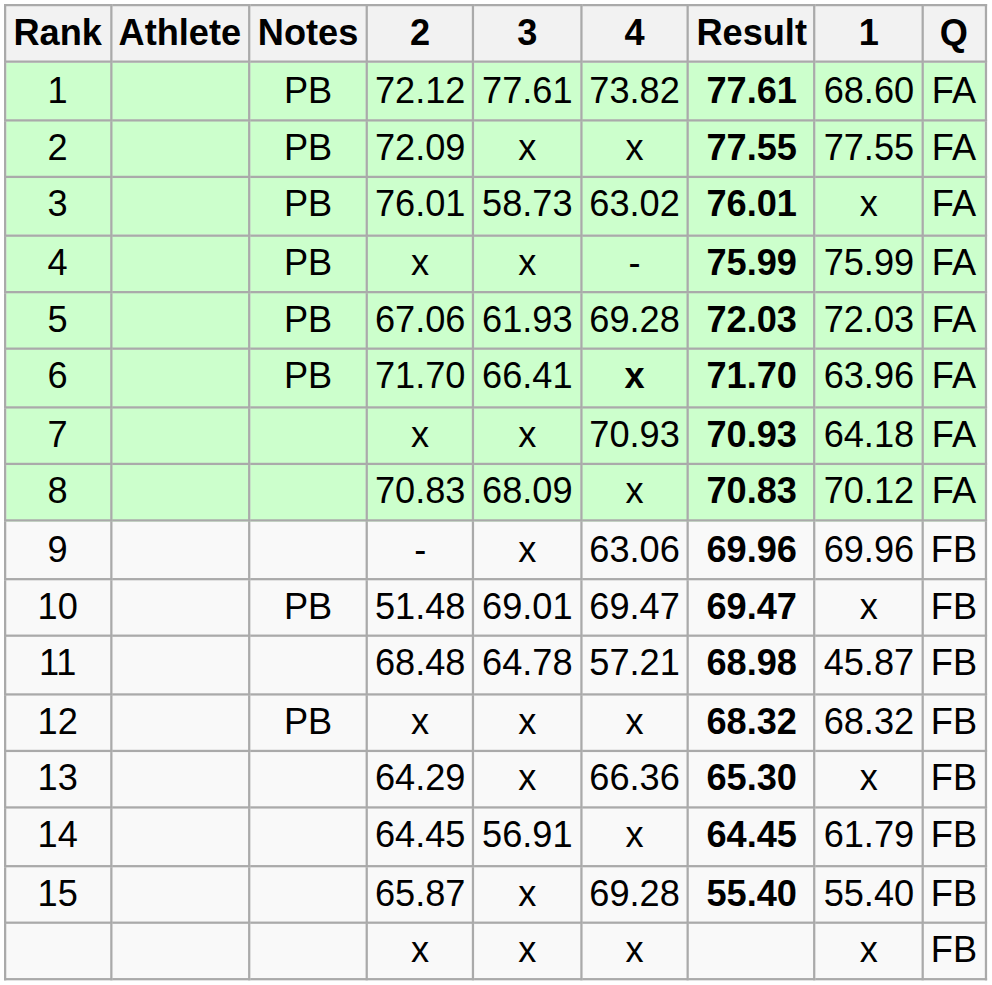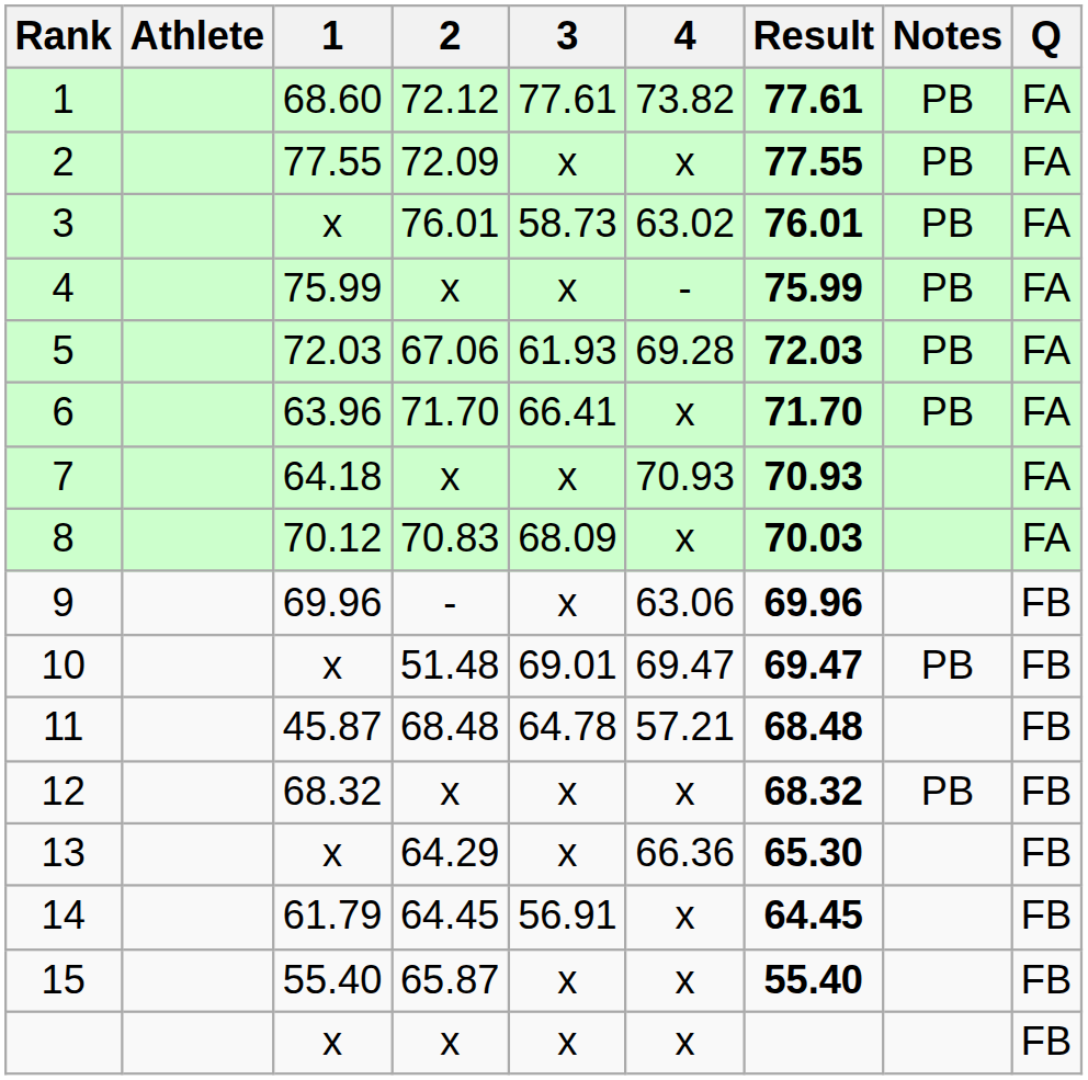 <table class="wikitable sortable" style="text-align:center">
 <tr>
 <th>Rank</th>
 <th>Athlete</th>
-<th>Notes</th>
+<th>1</th>
 <th>2</th>
 <th>3</th>
 <th>4</th>
 <th>Result</th>
-<th>1</th>
+<th>Notes</th>
 <th>Q</th>
 </tr>
 <tr bgcolor=ccffcc>
 <td>1</td>
 <td align=left></td>
-<td>PB</td>
+<td>68.60</td>
 <td>72.12</td>
 <td>77.61</td>
 <td>73.82</td>
 <td><strong>77.61</strong></td>
-<td>68.60</td>
+<td>PB</td>
 <td>FA</td>
 </tr>
 <tr bgcolor=ccffcc>
 <td>2</td>
 <td align=left></td>
-<td>PB</td>
+<td>77.55</td>
 <td>72.09</td>
 <td>x</td>
 <td>x</td>
 <td><strong>77.55</strong></td>
-<td>77.55</td>
+<td>PB</td>
 <td>FA</td>
 </tr>
 <tr bgcolor=ccffcc>
 <td>3</td>
 <td align=left></td>
-<td>PB</td>
+<td>x</td>
 <td>76.01</td>
 <td>58.73</td>
 <td>63.02</td>
 <td><strong>76.01</strong></td>
-<td>x</td>
+<td>PB</td>
 <td>FA</td>
 </tr>
 <tr bgcolor=ccffcc>
 <td>4</td>
 <td align=left></td>
-<td>PB</td>
+<td>75.99</td>
 <td>x</td>
 <td>x</td>
 <td>-</td>
 <td><strong>75.99</strong></td>
-<td>75.99</td>
+<td>PB</td>
 <td>FA</td>
 </tr>
 <tr bgcolor=ccffcc>
 <td>5</td>
 <td align=left></td>
-<td>PB</td>
+<td>72.03</td>
 <td>67.06</td>
 <td>61.93</td>
 <td>69.28</td>
 <td><strong>72.03</strong></td>
-<td>72.03</td>
+<td>PB</td>
 <td>FA</td>
 </tr>
 <tr bgcolor=ccffcc>
 <td>6</td>
 <td align=left></td>
-<td>PB</td>
+<td>63.96</td>
 <td>71.70</td>
 <td>66.41</td>
-<td><strong>x</strong></td>
+<td>x</td>
 <td><strong>71.70</strong></td>
-<td>63.96</td>
+<td>PB</td>
 <td>FA</td>
 </tr>
 <tr bgcolor=ccffcc>
 <td>7</td>
 <td align=left></td>
-<td></td>
+<td>64.18</td>
 <td>x</td>
 <td>x</td>
 <td>70.93</td>
 <td><strong>70.93</strong></td>
-<td>64.18</td>
+<td></td>
 <td>FA</td>
 </tr>
 <tr bgcolor=ccffcc>
 <td>8</td>
 <td align=left></td>
-<td></td>
+<td>70.12</td>
 <td>70.83</td>
 <td>68.09</td>
 <td>x</td>
-<td><strong>70.83</strong></td>
-<td>70.12</td>
+<td><strong>70.03</strong></td>
+<td></td>
 <td>FA</td>
 </tr>
 <tr>
 <td>9</td>
 <td align=left></td>
-<td></td>
+<td>69.96</td>
 <td>-</td>
 <td>x</td>
 <td>63.06</td>
 <td><strong>69.96</strong></td>
-<td>69.96</td>
+<td></td>
 <td>FB</td>
 </tr>
 <tr>
 <td>10</td>
 <td align=left></td>
-<td>PB</td>
+<td>x</td>
 <td>51.48</td>
 <td>69.01</td>
 <td>69.47</td>
 <td><strong>69.47</strong></td>
-<td>x</td>
+<td>PB</td>
 <td>FB</td>
 </tr>
 <tr>
 <td>11</td>
 <td align=left></td>
-<td></td>
+<td>45.87</td>
 <td>68.48</td>
 <td>64.78</td>
 <td>57.21</td>
-<td><strong>68.98</strong></td>
-<td>45.87</td>
+<td><strong>68.48</strong></td>
+<td></td>
 <td>FB</td>
 </tr>
 <tr>
 <td>12</td>
 <td align=left></td>
-<td>PB</td>
+<td>68.32</td>
 <td>x</td>
 <td>x</td>
 <td>x</td>
 <td><strong>68.32</strong></td>
-<td>68.32</td>
+<td>PB</td>
 <td>FB</td>
 </tr>
 <tr>
 <td>13</td>
 <td align=left></td>
-<td></td>
+<td>x</td>
 <td>64.29</td>
 <td>x</td>
 <td>66.36</td>
 <td><strong>65.30</strong></td>
-<td>x</td>
+<td></td>
 <td>FB</td>
 </tr>
 <tr>
 <td>14</td>
 <td align=left></td>
-<td></td>
+<td>61.79</td>
 <td>64.45</td>
 <td>56.91</td>
 <td>x</td>
 <td><strong>64.45</strong></td>
-<td>61.79</td>
+<td></td>
 <td>FB</td>
 </tr>
 <tr>
 <td>15</td>
 <td align=left></td>
-<td></td>
+<td>55.40</td>
 <td>65.87</td>
 <td>x</td>
-<td>69.28</td>
+<td>x</td>
 <td><strong>55.40</strong></td>
-<td>55.40</td>
+<td></td>
 <td>FB</td>
 </tr>
 <tr>
 <td></td>
 <td align=left></td>
-<td></td>
+<td>x</td>
 <td>x</td>
 <td>x</td>
 <td>x</td>
 <td></td>
-<td>x</td>
+<td></td>
 <td>FB</td>
 </tr>
 </table>
